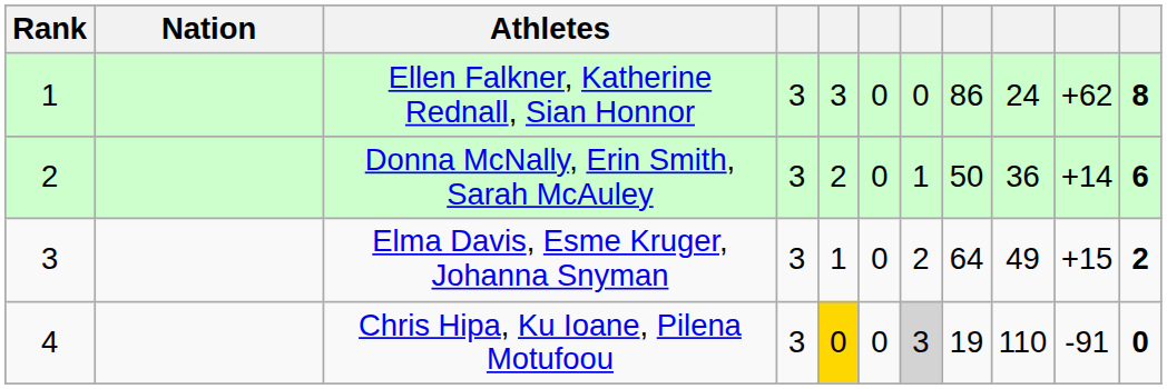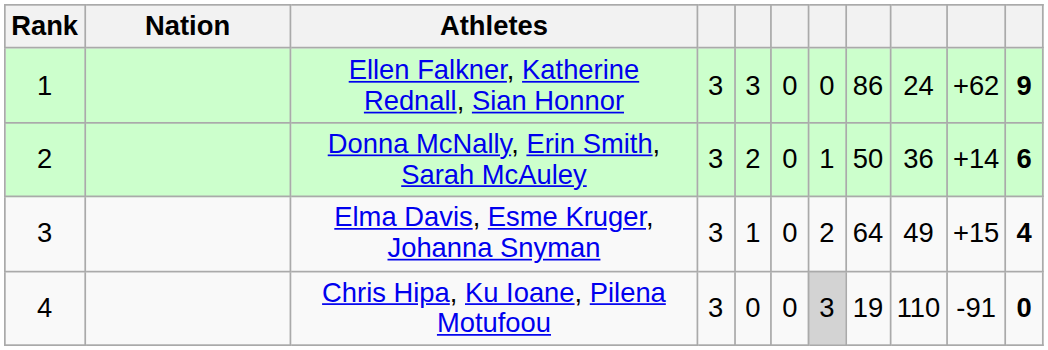 <table class=wikitable style="text-align:center">
 <tr>
 <th width=20>Rank</th>
 <th width=180>Nation</th>
 <th width=400>Athletes</th>
 <th width=20></th>
 <th width=20></th>
 <th width=20></th>
 <th width=20></th>
 <th width=20></th>
 <th width=20></th>
 <th width=20></th>
 <th width=20></th>
 </tr>
 <tr bgcolor="#ccffcc">
 <td>1</td>
 <td align=left></td>
 <td><a href='#'>Ellen Falkner</a>, <a href='#'>Katherine Rednall</a>, <a href='#'>Sian Honnor</a></td>
 <td>3</td>
 <td>3</td>
 <td>0</td>
 <td>0</td>
 <td>86</td>
 <td>24</td>
 <td>+62</td>
-<td><strong>8</strong></td>
+<td><strong>9</strong></td>
 </tr>
 <tr bgcolor="#ccffcc">
 <td>2</td>
 <td align=left></td>
 <td><a href='#'>Donna McNally</a>, <a href='#'>Erin Smith</a>, <a href='#'>Sarah McAuley</a></td>
 <td>3</td>
 <td>2</td>
 <td>0</td>
 <td>1</td>
 <td>50</td>
 <td>36</td>
 <td>+14</td>
 <td><strong>6</strong></td>
 </tr>
 <tr>
 <td>3</td>
 <td align=left></td>
 <td><a href='#'>Elma Davis</a>, <a href='#'>Esme Kruger</a>, <a href='#'>Johanna Snyman</a></td>
 <td>3</td>
 <td>1</td>
 <td>0</td>
 <td>2</td>
 <td>64</td>
 <td>49</td>
 <td>+15</td>
-<td><strong>2</strong></td>
+<td><strong>4</strong></td>
 </tr>
 <tr>
 <td>4</td>
 <td align=left></td>
 <td><a href='#'>Chris Hipa</a>, <a href='#'>Ku Ioane</a>, <a href='#'>Pilena Motufoou</a></td>
 <td>3</td>
-<td style="background: gold;">0</td>
+<td>0</td>
 <td>0</td>
 <td style="background: lightgrey;">3</td>
 <td>19</td>
 <td>110</td>
 <td>-91</td>
 <td><strong>0</strong></td>
 </tr>
 </table>
